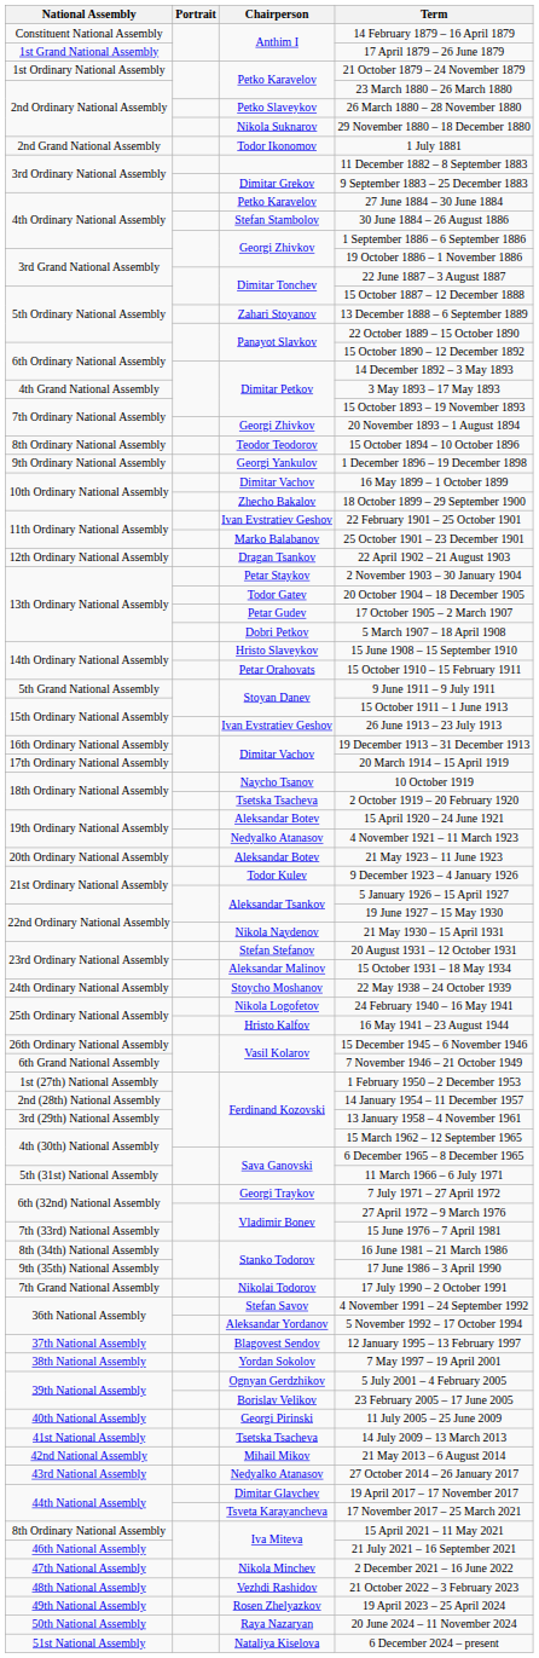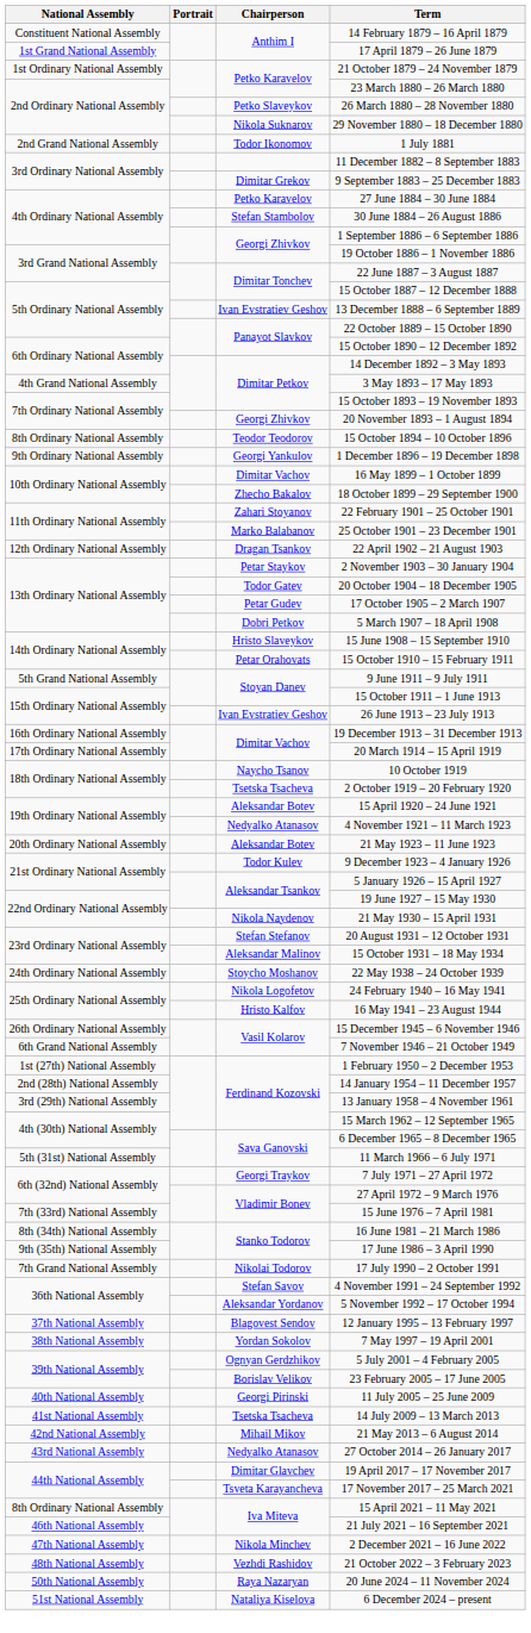 <table class="wikitable" style="text-align:center">
 <tr>
 <th>National Assembly</th>
 <th>Portrait</th>
 <th>Chairperson</th>
 <th>Term</th>
 </tr>
 <tr>
 <td>Constituent National Assembly</td>
 <td rowspan="2"></td>
 <td rowspan="2"><a href='#'>Anthim I</a></td>
 <td>14 February 1879 – 16 April 1879</td>
 </tr>
 <tr>
 <td><a href='#'>1st Grand National Assembly</a></td>
 <td>17 April 1879 – 26 June 1879</td>
 </tr>
 <tr>
 <td>1st Ordinary National Assembly</td>
 <td rowspan="2"></td>
 <td rowspan="2"><a href='#'>Petko Karavelov</a></td>
 <td>21 October 1879 – 24 November 1879</td>
 </tr>
 <tr>
 <td rowspan="3">2nd Ordinary National Assembly</td>
 <td>23 March 1880 – 26 March 1880</td>
 </tr>
 <tr>
 <td></td>
 <td><a href='#'>Petko Slaveykov</a></td>
 <td>26 March 1880 – 28 November 1880</td>
 </tr>
 <tr>
 <td></td>
 <td><a href='#'>Nikola Suknarov</a></td>
 <td>29 November 1880 – 18 December 1880</td>
 </tr>
 <tr>
 <td>2nd Grand National Assembly</td>
 <td></td>
 <td><a href='#'>Todor Ikonomov</a></td>
 <td>1 July 1881</td>
 </tr>
 <tr>
 <td rowspan="2">3rd Ordinary National Assembly</td>
 <td></td>
 <td></td>
 <td>11 December 1882 – 8 September 1883</td>
 </tr>
 <tr>
 <td></td>
 <td><a href='#'>Dimitar Grekov</a></td>
 <td>9 September 1883 – 25 December 1883</td>
 </tr>
 <tr>
 <td rowspan="3">4th Ordinary National Assembly</td>
 <td></td>
 <td><a href='#'>Petko Karavelov</a></td>
 <td>27 June 1884 – 30 June 1884</td>
 </tr>
 <tr>
 <td></td>
 <td><a href='#'>Stefan Stambolov</a></td>
 <td>30 June 1884 – 26 August 1886</td>
 </tr>
 <tr>
 <td rowspan="2"></td>
 <td rowspan="2"><a href='#'>Georgi Zhivkov</a></td>
 <td>1 September 1886 – 6 September 1886</td>
 </tr>
 <tr>
 <td rowspan="2">3rd Grand National Assembly</td>
 <td>19 October 1886 – 1 November 1886</td>
 </tr>
 <tr>
 <td rowspan="2"></td>
 <td rowspan="2"><a href='#'>Dimitar Tonchev</a></td>
 <td>22 June 1887 – 3 August 1887</td>
 </tr>
 <tr>
 <td rowspan="3">5th Ordinary National Assembly</td>
 <td>15 October 1887 – 12 December 1888</td>
 </tr>
 <tr>
 <td></td>
-<td><a href='#'>Zahari Stoyanov</a></td>
+<td><a href='#'>Ivan Evstratiev Geshov</a></td>
 <td>13 December 1888 – 6 September 1889</td>
 </tr>
 <tr>
 <td rowspan="2"></td>
 <td rowspan="2"><a href='#'>Panayot Slavkov</a></td>
 <td>22 October 1889 – 15 October 1890</td>
 </tr>
 <tr>
 <td rowspan="2">6th Ordinary National Assembly</td>
 <td>15 October 1890 – 12 December 1892</td>
 </tr>
 <tr>
 <td rowspan="3"></td>
 <td rowspan="3"><a href='#'>Dimitar Petkov</a></td>
 <td>14 December 1892 – 3 May 1893</td>
 </tr>
 <tr>
 <td>4th Grand National Assembly</td>
 <td>3 May 1893 – 17 May 1893</td>
 </tr>
 <tr>
 <td rowspan="2">7th Ordinary National Assembly</td>
 <td>15 October 1893 – 19 November 1893</td>
 </tr>
 <tr>
 <td></td>
 <td><a href='#'>Georgi Zhivkov</a></td>
 <td>20 November 1893 – 1 August 1894</td>
 </tr>
 <tr>
 <td>8th Ordinary National Assembly</td>
 <td></td>
 <td><a href='#'>Teodor Teodorov</a></td>
 <td>15 October 1894 – 10 October 1896</td>
 </tr>
 <tr>
 <td>9th Ordinary National Assembly</td>
 <td></td>
 <td><a href='#'>Georgi Yankulov</a></td>
 <td>1 December 1896 – 19 December 1898</td>
 </tr>
 <tr>
 <td rowspan="2">10th Ordinary National Assembly</td>
 <td></td>
 <td><a href='#'>Dimitar Vachov</a></td>
 <td>16 May 1899 – 1 October 1899</td>
 </tr>
 <tr>
 <td></td>
 <td><a href='#'>Zhecho Bakalov</a></td>
 <td>18 October 1899 – 29 September 1900</td>
 </tr>
 <tr>
 <td rowspan="2">11th Ordinary National Assembly</td>
 <td></td>
-<td><a href='#'>Ivan Evstratiev Geshov</a></td>
+<td><a href='#'>Zahari Stoyanov</a></td>
 <td>22 February 1901 – 25 October 1901</td>
 </tr>
 <tr>
 <td></td>
 <td><a href='#'>Marko Balabanov</a></td>
 <td>25 October 1901 – 23 December 1901</td>
 </tr>
 <tr>
 <td>12th Ordinary National Assembly</td>
 <td></td>
 <td><a href='#'>Dragan Tsankov</a></td>
 <td>22 April 1902 – 21 August 1903</td>
 </tr>
 <tr>
 <td rowspan="4">13th Ordinary National Assembly</td>
 <td></td>
 <td><a href='#'>Petar Staykov</a></td>
 <td>2 November 1903 – 30 January 1904</td>
 </tr>
 <tr>
 <td></td>
 <td><a href='#'>Todor Gatev</a></td>
 <td>20 October 1904 – 18 December 1905</td>
 </tr>
 <tr>
 <td></td>
 <td><a href='#'>Petar Gudev</a></td>
 <td>17 October 1905 – 2 March 1907</td>
 </tr>
 <tr>
 <td></td>
 <td><a href='#'>Dobri Petkov</a></td>
 <td>5 March 1907 – 18 April 1908</td>
 </tr>
 <tr>
 <td rowspan="2">14th Ordinary National Assembly</td>
 <td></td>
 <td><a href='#'>Hristo Slaveykov</a></td>
 <td>15 June 1908 – 15 September 1910</td>
 </tr>
 <tr>
 <td></td>
 <td><a href='#'>Petar Orahovats</a></td>
 <td>15 October 1910 – 15 February 1911</td>
 </tr>
 <tr>
 <td>5th Grand National Assembly</td>
 <td rowspan="2"></td>
 <td rowspan="2"><a href='#'>Stoyan Danev</a></td>
 <td>9 June 1911 – 9 July 1911</td>
 </tr>
 <tr>
 <td rowspan="2">15th Ordinary National Assembly</td>
 <td>15 October 1911 – 1 June 1913</td>
 </tr>
 <tr>
 <td></td>
 <td><a href='#'>Ivan Evstratiev Geshov</a></td>
 <td>26 June 1913 – 23 July 1913</td>
 </tr>
 <tr>
 <td>16th Ordinary National Assembly</td>
 <td rowspan="2"></td>
 <td rowspan="2"><a href='#'>Dimitar Vachov</a></td>
 <td>19 December 1913 – 31 December 1913</td>
 </tr>
 <tr>
 <td>17th Ordinary National Assembly</td>
 <td>20 March 1914 – 15 April 1919</td>
 </tr>
 <tr>
 <td rowspan="2">18th Ordinary National Assembly</td>
 <td></td>
 <td><a href='#'>Naycho Tsanov</a></td>
 <td>10 October 1919 </td>
 </tr>
 <tr>
 <td></td>
 <td><a href='#'>Tsetska Tsacheva</a></td>
 <td>2 October 1919 – 20 February 1920</td>
 </tr>
 <tr>
 <td rowspan="2">19th Ordinary National Assembly</td>
 <td></td>
 <td><a href='#'>Aleksandar Botev</a></td>
 <td>15 April 1920 – 24 June 1921</td>
 </tr>
 <tr>
 <td></td>
 <td><a href='#'>Nedyalko Atanasov</a></td>
 <td>4 November 1921 – 11 March 1923</td>
 </tr>
 <tr>
 <td>20th Ordinary National Assembly</td>
 <td></td>
 <td><a href='#'>Aleksandar Botev</a></td>
 <td>21 May 1923 – 11 June 1923</td>
 </tr>
 <tr>
 <td rowspan="2">21st Ordinary National Assembly</td>
 <td></td>
 <td><a href='#'>Todor Kulev</a></td>
 <td>9 December 1923 – 4 January 1926</td>
 </tr>
 <tr>
 <td rowspan="2"></td>
 <td rowspan="2"><a href='#'>Aleksandar Tsankov</a></td>
 <td>5 January 1926 – 15 April 1927</td>
 </tr>
 <tr>
 <td rowspan="2">22nd Ordinary National Assembly</td>
 <td>19 June 1927 – 15 May 1930</td>
 </tr>
 <tr>
 <td></td>
 <td><a href='#'>Nikola Naydenov</a></td>
 <td>21 May 1930 – 15 April 1931</td>
 </tr>
 <tr>
 <td rowspan="2">23rd Ordinary National Assembly</td>
 <td></td>
 <td><a href='#'>Stefan Stefanov</a></td>
 <td>20 August 1931 – 12 October 1931</td>
 </tr>
 <tr>
 <td></td>
 <td><a href='#'>Aleksandar Malinov</a></td>
 <td>15 October 1931 – 18 May 1934</td>
 </tr>
 <tr>
 <td>24th Ordinary National Assembly</td>
 <td></td>
 <td><a href='#'>Stoycho Moshanov</a></td>
 <td>22 May 1938 – 24 October 1939</td>
 </tr>
 <tr>
 <td rowspan="2">25th Ordinary National Assembly</td>
 <td></td>
 <td><a href='#'>Nikola Logofetov</a></td>
 <td>24 February 1940 – 16 May 1941</td>
 </tr>
 <tr>
 <td></td>
 <td><a href='#'>Hristo Kalfov</a></td>
 <td>16 May 1941 – 23 August 1944</td>
 </tr>
 <tr>
 <td>26th Ordinary National Assembly</td>
 <td rowspan="2"></td>
 <td rowspan="2"><a href='#'>Vasil Kolarov</a></td>
 <td>15 December 1945 – 6 November 1946</td>
 </tr>
 <tr>
 <td>6th Grand National Assembly</td>
 <td>7 November 1946 – 21 October 1949</td>
 </tr>
 <tr>
 <td>1st (27th) National Assembly</td>
 <td rowspan="4"></td>
 <td rowspan="4"><a href='#'>Ferdinand Kozovski</a></td>
 <td>1 February 1950 – 2 December 1953</td>
 </tr>
 <tr>
 <td>2nd (28th) National Assembly</td>
 <td>14 January 1954 – 11 December 1957</td>
 </tr>
 <tr>
 <td>3rd (29th) National Assembly</td>
 <td>13 January 1958 – 4 November 1961</td>
 </tr>
 <tr>
 <td rowspan="2">4th (30th) National Assembly</td>
 <td>15 March 1962 – 12 September 1965</td>
 </tr>
 <tr>
 <td rowspan="2"></td>
 <td rowspan="2"><a href='#'>Sava Ganovski</a></td>
 <td>6 December 1965 – 8 December 1965</td>
 </tr>
 <tr>
 <td>5th (31st) National Assembly</td>
 <td>11 March 1966 – 6 July 1971</td>
 </tr>
 <tr>
 <td rowspan="2">6th (32nd) National Assembly</td>
 <td></td>
 <td><a href='#'>Georgi Traykov</a></td>
 <td>7 July 1971 – 27 April 1972</td>
 </tr>
 <tr>
 <td rowspan="2"></td>
 <td rowspan="2"><a href='#'>Vladimir Bonev</a></td>
 <td>27 April 1972 – 9 March 1976</td>
 </tr>
 <tr>
 <td>7th (33rd) National Assembly</td>
 <td>15 June 1976 – 7 April 1981</td>
 </tr>
 <tr>
 <td>8th (34th) National Assembly</td>
 <td rowspan="2"></td>
 <td rowspan="2"><a href='#'>Stanko Todorov</a></td>
 <td>16 June 1981 – 21 March 1986</td>
 </tr>
 <tr>
 <td>9th (35th) National Assembly</td>
 <td>17 June 1986 – 3 April 1990</td>
 </tr>
 <tr>
 <td>7th Grand National Assembly</td>
 <td></td>
 <td><a href='#'>Nikolai Todorov</a></td>
 <td>17 July 1990 – 2 October 1991 </td>
 </tr>
 <tr>
 <td rowspan="2">36th National Assembly</td>
 <td></td>
 <td><a href='#'>Stefan Savov</a></td>
 <td>4 November 1991 – 24 September 1992 </td>
 </tr>
 <tr>
 <td></td>
 <td><a href='#'>Aleksandar Yordanov</a></td>
 <td>5 November 1992 – 17 October 1994</td>
 </tr>
 <tr>
 <td><a href='#'>37th National Assembly</a></td>
 <td></td>
 <td><a href='#'>Blagovest Sendov</a></td>
 <td>12 January 1995 – 13 February 1997</td>
 </tr>
 <tr>
 <td><a href='#'>38th National Assembly</a></td>
 <td></td>
 <td><a href='#'>Yordan Sokolov</a></td>
 <td>7 May 1997 – 19 April 2001</td>
 </tr>
 <tr>
 <td rowspan="2"><a href='#'>39th National Assembly</a></td>
 <td></td>
 <td><a href='#'>Ognyan Gerdzhikov</a></td>
 <td>5 July 2001 – 4 February 2005 </td>
 </tr>
 <tr>
 <td></td>
 <td><a href='#'>Borislav Velikov</a></td>
 <td>23 February 2005 – 17 June 2005</td>
 </tr>
 <tr>
 <td><a href='#'>40th National Assembly</a></td>
 <td></td>
 <td><a href='#'>Georgi Pirinski</a></td>
 <td>11 July 2005 – 25 June 2009</td>
 </tr>
 <tr>
 <td><a href='#'>41st National Assembly</a></td>
 <td></td>
 <td><a href='#'>Tsetska Tsacheva</a></td>
 <td>14 July 2009 – 13 March 2013</td>
 </tr>
 <tr>
 <td><a href='#'>42nd National Assembly</a></td>
 <td></td>
 <td><a href='#'>Mihail Mikov</a></td>
 <td>21 May 2013 – 6 August 2014</td>
 </tr>
 <tr>
 <td><a href='#'>43rd National Assembly</a></td>
 <td></td>
 <td><a href='#'>Nedyalko Atanasov</a></td>
 <td>27 October 2014 – 26 January 2017</td>
 </tr>
 <tr>
 <td rowspan="2"><a href='#'>44th National Assembly</a></td>
 <td></td>
 <td><a href='#'>Dimitar Glavchev</a></td>
 <td>19 April 2017 – 17 November 2017</td>
 </tr>
 <tr>
 <td></td>
 <td><a href='#'>Tsveta Karayancheva</a></td>
 <td>17 November 2017 – 25 March 2021</td>
 </tr>
 <tr>
 <td>8th Ordinary National Assembly</td>
 <td rowspan="2"></td>
 <td rowspan="2"><a href='#'>Iva Miteva</a></td>
 <td>15 April 2021 – 11 May 2021</td>
 </tr>
 <tr>
 <td><a href='#'>46th National Assembly</a></td>
 <td>21 July 2021 – 16 September 2021</td>
 </tr>
 <tr>
 <td><a href='#'>47th National Assembly</a></td>
 <td></td>
 <td><a href='#'>Nikola Minchev</a></td>
 <td>2 December 2021 – 16 June 2022</td>
 </tr>
 <tr>
 <td><a href='#'>48th National Assembly</a></td>
 <td></td>
 <td><a href='#'>Vezhdi Rashidov</a></td>
 <td>21 October 2022 – 3 February 2023</td>
 </tr>
 <tr>
-<td><a href='#'>49th National Assembly</a></td>
-<td></td>
-<td><a href='#'>Rosen Zhelyazkov</a></td>
-<td>19 April 2023 – 25 April 2024</td>
-</tr>
-<tr>
 <td><a href='#'>50th National Assembly</a></td>
 <td></td>
 <td><a href='#'>Raya Nazaryan</a></td>
 <td>20 June 2024 – 11 November 2024</td>
 </tr>
 <tr>
 <td><a href='#'>51st National Assembly</a></td>
 <td></td>
 <td><a href='#'>Nataliya Kiselova</a></td>
 <td>6 December 2024 – present</td>
 </tr>
 </table>
